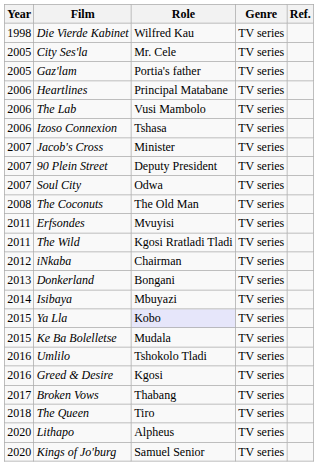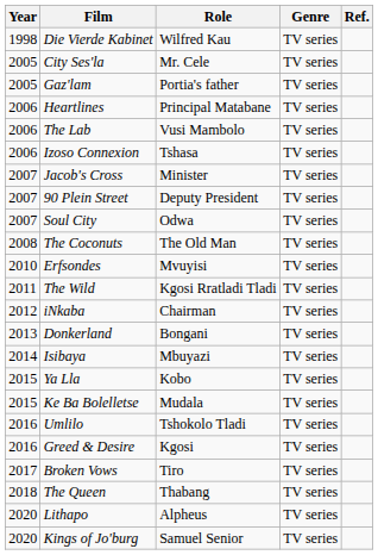 <table class="wikitable">
 <tr>
 <th>Year</th>
 <th>Film</th>
 <th>Role</th>
 <th>Genre</th>
 <th>Ref.</th>
 </tr>
 <tr>
 <td>1998</td>
 <td><em>Die Vierde Kabinet</em></td>
 <td>Wilfred Kau</td>
 <td>TV series</td>
 <td></td>
 </tr>
 <tr>
 <td>2005</td>
 <td><em>City Ses'la</em></td>
 <td>Mr. Cele</td>
 <td>TV series</td>
 <td></td>
 </tr>
 <tr>
 <td>2005</td>
 <td><em>Gaz'lam</em></td>
 <td>Portia's father</td>
 <td>TV series</td>
 <td></td>
 </tr>
 <tr>
 <td>2006</td>
 <td><em>Heartlines</em></td>
 <td>Principal Matabane</td>
 <td>TV series</td>
 <td></td>
 </tr>
 <tr>
 <td>2006</td>
 <td><em>The Lab</em></td>
 <td>Vusi Mambolo</td>
 <td>TV series</td>
 <td></td>
 </tr>
 <tr>
 <td>2006</td>
 <td><em>Izoso Connexion</em></td>
 <td>Tshasa</td>
 <td>TV series</td>
 <td></td>
 </tr>
 <tr>
 <td>2007</td>
 <td><em>Jacob's Cross</em></td>
 <td>Minister</td>
 <td>TV series</td>
 <td></td>
 </tr>
 <tr>
 <td>2007</td>
 <td><em>90 Plein Street</em></td>
 <td>Deputy President</td>
 <td>TV series</td>
 <td></td>
 </tr>
 <tr>
 <td>2007</td>
 <td><em>Soul City</em></td>
 <td>Odwa</td>
 <td>TV series</td>
 <td></td>
 </tr>
 <tr>
 <td>2008</td>
 <td><em>The Coconuts</em></td>
 <td>The Old Man</td>
 <td>TV series</td>
 <td></td>
 </tr>
 <tr>
-<td>2011</td>
+<td>2010</td>
 <td><em>Erfsondes</em></td>
 <td>Mvuyisi</td>
 <td>TV series</td>
 <td></td>
 </tr>
 <tr>
 <td>2011</td>
 <td><em>The Wild</em></td>
 <td>Kgosi Rratladi Tladi</td>
 <td>TV series</td>
 <td></td>
 </tr>
 <tr>
 <td>2012</td>
 <td><em>iNkaba</em></td>
 <td>Chairman</td>
 <td>TV series</td>
 <td></td>
 </tr>
 <tr>
 <td>2013</td>
 <td><em>Donkerland</em></td>
 <td>Bongani</td>
 <td>TV series</td>
 <td></td>
 </tr>
 <tr>
 <td>2014</td>
 <td><em>Isibaya</em></td>
 <td>Mbuyazi</td>
 <td>TV series</td>
 <td></td>
 </tr>
 <tr>
 <td>2015</td>
 <td><em>Ya Lla</em></td>
-<td style="background: lavender;">Kobo</td>
+<td>Kobo</td>
 <td>TV series</td>
 <td></td>
 </tr>
 <tr>
 <td>2015</td>
 <td><em>Ke Ba Bolelletse</em></td>
 <td>Mudala</td>
 <td>TV series</td>
 <td></td>
 </tr>
 <tr>
 <td>2016</td>
 <td><em>Umlilo</em></td>
 <td>Tshokolo Tladi</td>
 <td>TV series</td>
 <td></td>
 </tr>
 <tr>
 <td>2016</td>
 <td><em>Greed & Desire</em></td>
 <td>Kgosi</td>
 <td>TV series</td>
 <td></td>
 </tr>
 <tr>
 <td>2017</td>
 <td><em>Broken Vows</em></td>
-<td>Thabang</td>
+<td>Tiro</td>
 <td>TV series</td>
 <td></td>
 </tr>
 <tr>
 <td>2018</td>
 <td><em>The Queen</em></td>
-<td>Tiro</td>
+<td>Thabang</td>
 <td>TV series</td>
 <td></td>
 </tr>
 <tr>
 <td>2020</td>
 <td><em>Lithapo</em></td>
 <td>Alpheus</td>
 <td>TV series</td>
 <td></td>
 </tr>
 <tr>
 <td>2020</td>
 <td><em>Kings of Jo'burg</em></td>
 <td>Samuel Senior</td>
 <td>TV series</td>
 <td></td>
 </tr>
 </table>
